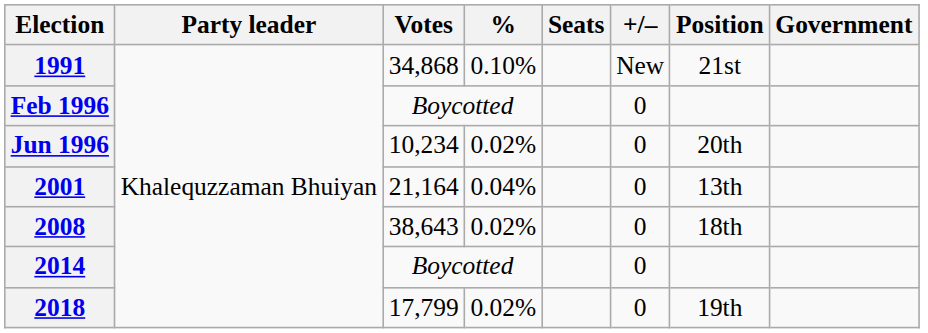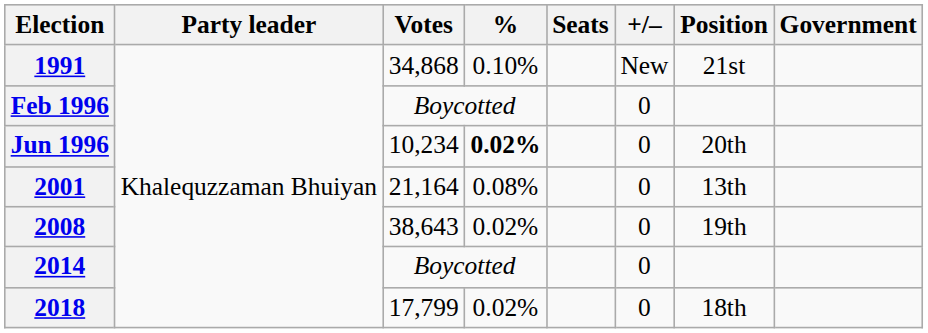 <table class=wikitable style=text-align:center>
 <tr>
 <th>Election</th>
 <th>Party leader</th>
 <th>Votes</th>
 <th>%</th>
 <th>Seats</th>
 <th>+/–</th>
 <th>Position</th>
 <th>Government</th>
 </tr>
 <tr>
 <th><a href='#'>1991</a></th>
 <td rowspan=7>Khalequzzaman Bhuiyan</td>
 <td>34,868</td>
 <td>0.10%</td>
 <td></td>
 <td>New</td>
 <td> 21st</td>
 <td></td>
 </tr>
 <tr>
 <th><a href='#'>Feb 1996</a></th>
 <td colspan="2" align=center><em>Boycotted</em></td>
 <td></td>
 <td> 0</td>
 <td></td>
 <td></td>
 </tr>
 <tr>
 <th><a href='#'>Jun 1996</a></th>
 <td>10,234</td>
-<td>0.02%</td>
+<td><strong>0.02%</strong></td>
 <td></td>
 <td> 0</td>
 <td> 20th</td>
 <td></td>
 </tr>
 <tr>
 <th><a href='#'>2001</a></th>
 <td>21,164</td>
-<td>0.04%</td>
+<td>0.08%</td>
 <td></td>
 <td> 0</td>
 <td> 13th</td>
 <td></td>
 </tr>
 <tr>
 <th><a href='#'>2008</a></th>
 <td>38,643</td>
 <td>0.02%</td>
 <td></td>
 <td> 0</td>
-<td> 18th</td>
+<td> 19th</td>
 <td></td>
 </tr>
 <tr>
 <th><a href='#'>2014</a></th>
 <td colspan=2><em>Boycotted</em></td>
 <td></td>
 <td> 0</td>
 <td></td>
 <td></td>
 </tr>
 <tr>
 <th><a href='#'>2018</a></th>
 <td>17,799</td>
 <td>0.02%</td>
 <td></td>
 <td> 0</td>
-<td> 19th</td>
+<td> 18th</td>
 <td></td>
 </tr>
 </table>
